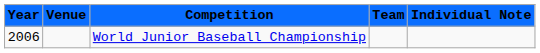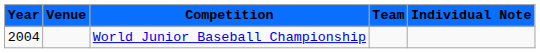 <table class="wikitable">
 <tr>
 <th style="background:#0A6EFF"><span>Year</span></th>
 <th style="background:#0A6EFF"><span>Venue</span></th>
 <th style="background:#0A6EFF"><span>Competition</span></th>
 <th style="background:#0A6EFF"><span>Team</span></th>
 <th style="background:#0A6EFF"><span>Individual Note</span></th>
 </tr>
 <tr>
-<td>2006</td>
+<td>2004</td>
 <td></td>
 <td><a href='#'>World Junior Baseball Championship</a></td>
 <td style="text-align:center"></td>
 <td></td>
 </tr>
 </table>
